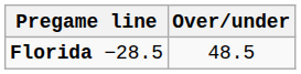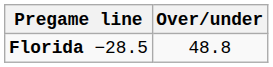 <table class="wikitable">
 <tr align="center">
 <th style=>Pregame line</th>
 <th style=>Over/under</th>
 </tr>
 <tr align="center">
 <td><strong>Florida</strong> −28.5</td>
-<td>48.5</td>
+<td>48.8</td>
 </tr>
 </table>
